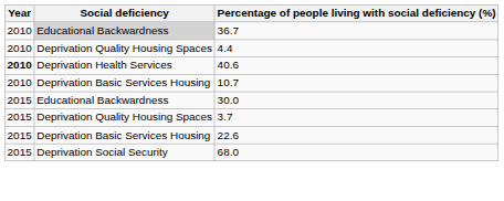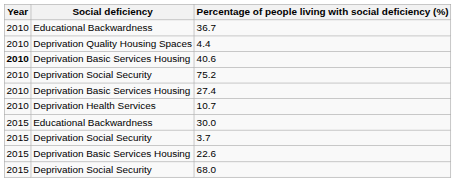 <table class="wikitable sortable">
 <tr>
 <th>Year</th>
 <th>Social deficiency</th>
 <th>Percentage of people living with social deficiency (%)</th>
 </tr>
 <tr>
 <td>2010</td>
-<td style="background: lightgrey;">Educational Backwardness</td>
+<td>Educational Backwardness</td>
 <td>36.7</td>
 </tr>
 <tr>
 <td>2010</td>
 <td>Deprivation Quality Housing Spaces</td>
 <td>4.4</td>
 </tr>
 <tr>
 <td><strong>2010</strong></td>
-<td>Deprivation Health Services</td>
+<td>Deprivation Basic Services Housing</td>
 <td>40.6</td>
 </tr>
 <tr>
 <td>2010</td>
+<td>Deprivation Social Security</td>
+<td>75.2</td>
+</tr>
+<tr>
+<td>2010</td>
 <td>Deprivation Basic Services Housing</td>
+<td>27.4</td>
+</tr>
+<tr>
+<td>2010</td>
+<td>Deprivation Health Services</td>
 <td>10.7</td>
 </tr>
 <tr>
 <td>2015</td>
 <td>Educational Backwardness</td>
 <td>30.0</td>
 </tr>
 <tr>
 <td>2015</td>
-<td>Deprivation Quality Housing Spaces</td>
+<td>Deprivation Social Security</td>
 <td>3.7</td>
 </tr>
 <tr>
 <td>2015</td>
 <td>Deprivation Basic Services Housing</td>
 <td>22.6</td>
 </tr>
 <tr>
 <td>2015</td>
 <td>Deprivation Social Security</td>
 <td>68.0</td>
 </tr>
 </table>
